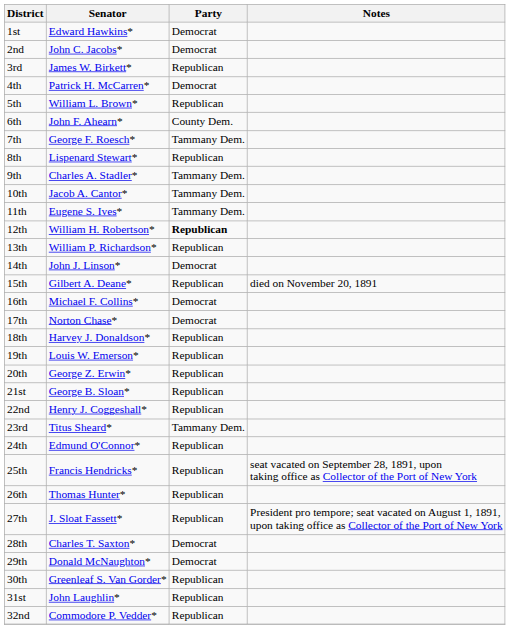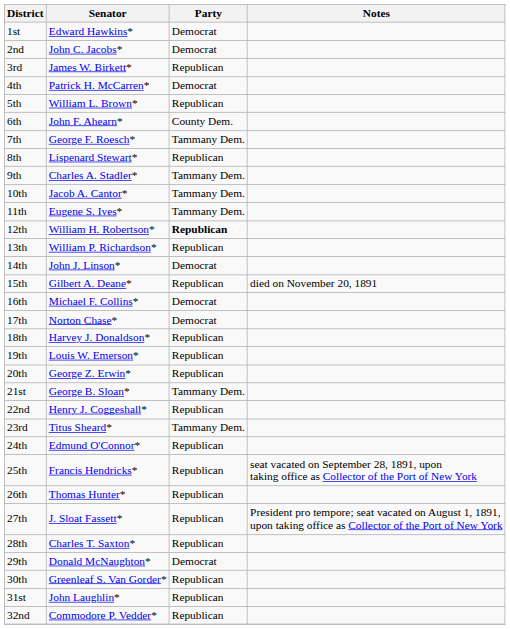 <table class=wikitable>
 <tr>
 <th>District</th>
 <th>Senator</th>
 <th>Party</th>
 <th>Notes</th>
 </tr>
 <tr>
 <td>1st</td>
 <td><a href='#'>Edward Hawkins</a>*</td>
 <td>Democrat</td>
 <td></td>
 </tr>
 <tr>
 <td>2nd</td>
 <td><a href='#'>John C. Jacobs</a>*</td>
 <td>Democrat</td>
 <td></td>
 </tr>
 <tr>
 <td>3rd</td>
 <td><a href='#'>James W. Birkett</a>*</td>
 <td>Republican</td>
 <td></td>
 </tr>
 <tr>
 <td>4th</td>
 <td><a href='#'>Patrick H. McCarren</a>*</td>
 <td>Democrat</td>
 <td></td>
 </tr>
 <tr>
 <td>5th</td>
 <td><a href='#'>William L. Brown</a>*</td>
 <td>Republican</td>
 <td></td>
 </tr>
 <tr>
 <td>6th</td>
 <td><a href='#'>John F. Ahearn</a>*</td>
 <td>County Dem.</td>
 <td></td>
 </tr>
 <tr>
 <td>7th</td>
 <td><a href='#'>George F. Roesch</a>*</td>
 <td>Tammany Dem.</td>
 <td></td>
 </tr>
 <tr>
 <td>8th</td>
 <td><a href='#'>Lispenard Stewart</a>*</td>
 <td>Republican</td>
 <td></td>
 </tr>
 <tr>
 <td>9th</td>
 <td><a href='#'>Charles A. Stadler</a>*</td>
 <td>Tammany Dem.</td>
 <td></td>
 </tr>
 <tr>
 <td>10th</td>
 <td><a href='#'>Jacob A. Cantor</a>*</td>
 <td>Tammany Dem.</td>
 <td></td>
 </tr>
 <tr>
 <td>11th</td>
 <td><a href='#'>Eugene S. Ives</a>*</td>
 <td>Tammany Dem.</td>
 <td></td>
 </tr>
 <tr>
 <td>12th</td>
 <td><a href='#'>William H. Robertson</a>*</td>
 <td><strong>Republican</strong></td>
 <td></td>
 </tr>
 <tr>
 <td>13th</td>
 <td><a href='#'>William P. Richardson</a>*</td>
 <td>Republican</td>
 <td></td>
 </tr>
 <tr>
 <td>14th</td>
 <td><a href='#'>John J. Linson</a>*</td>
 <td>Democrat</td>
 <td></td>
 </tr>
 <tr>
 <td>15th</td>
 <td><a href='#'>Gilbert A. Deane</a>*</td>
 <td>Republican</td>
 <td>died on November 20, 1891</td>
 </tr>
 <tr>
 <td>16th</td>
 <td><a href='#'>Michael F. Collins</a>*</td>
 <td>Democrat</td>
 <td></td>
 </tr>
 <tr>
 <td>17th</td>
 <td><a href='#'>Norton Chase</a>*</td>
 <td>Democrat</td>
 <td></td>
 </tr>
 <tr>
 <td>18th</td>
 <td><a href='#'>Harvey J. Donaldson</a>*</td>
 <td>Republican</td>
 <td></td>
 </tr>
 <tr>
 <td>19th</td>
 <td><a href='#'>Louis W. Emerson</a>*</td>
 <td>Republican</td>
 <td></td>
 </tr>
 <tr>
 <td>20th</td>
 <td><a href='#'>George Z. Erwin</a>*</td>
 <td>Republican</td>
 <td></td>
 </tr>
 <tr>
 <td>21st</td>
 <td><a href='#'>George B. Sloan</a>*</td>
-<td>Republican</td>
+<td>Tammany Dem.</td>
 <td></td>
 </tr>
 <tr>
 <td>22nd</td>
 <td><a href='#'>Henry J. Coggeshall</a>*</td>
 <td>Republican</td>
 <td></td>
 </tr>
 <tr>
 <td>23rd</td>
 <td><a href='#'>Titus Sheard</a>*</td>
 <td>Tammany Dem.</td>
 <td></td>
 </tr>
 <tr>
 <td>24th</td>
 <td><a href='#'>Edmund O'Connor</a>*</td>
 <td>Republican</td>
 <td></td>
 </tr>
 <tr>
 <td>25th</td>
 <td><a href='#'>Francis Hendricks</a>*</td>
 <td>Republican</td>
 <td>seat vacated on September 28, 1891, upon <br>taking office as <a href='#'>Collector of the Port of New York</a></td>
 </tr>
 <tr>
 <td>26th</td>
 <td><a href='#'>Thomas Hunter</a>*</td>
 <td>Republican</td>
 <td></td>
 </tr>
 <tr>
 <td>27th</td>
 <td><a href='#'>J. Sloat Fassett</a>*</td>
 <td>Republican</td>
 <td>President pro tempore; seat vacated on August 1, 1891, <br>upon taking office as <a href='#'>Collector of the Port of New York</a></td>
 </tr>
 <tr>
 <td>28th</td>
 <td><a href='#'>Charles T. Saxton</a>*</td>
-<td>Democrat</td>
+<td>Republican</td>
 <td></td>
 </tr>
 <tr>
 <td>29th</td>
 <td><a href='#'>Donald McNaughton</a>*</td>
 <td>Democrat</td>
 <td></td>
 </tr>
 <tr>
 <td>30th</td>
 <td><a href='#'>Greenleaf S. Van Gorder</a>*</td>
 <td>Republican</td>
 <td></td>
 </tr>
 <tr>
 <td>31st</td>
 <td><a href='#'>John Laughlin</a>*</td>
 <td>Republican</td>
 <td></td>
 </tr>
 <tr>
 <td>32nd</td>
 <td><a href='#'>Commodore P. Vedder</a>*</td>
 <td>Republican</td>
 <td></td>
 </tr>
 <tr>
 </tr>
 </table>
